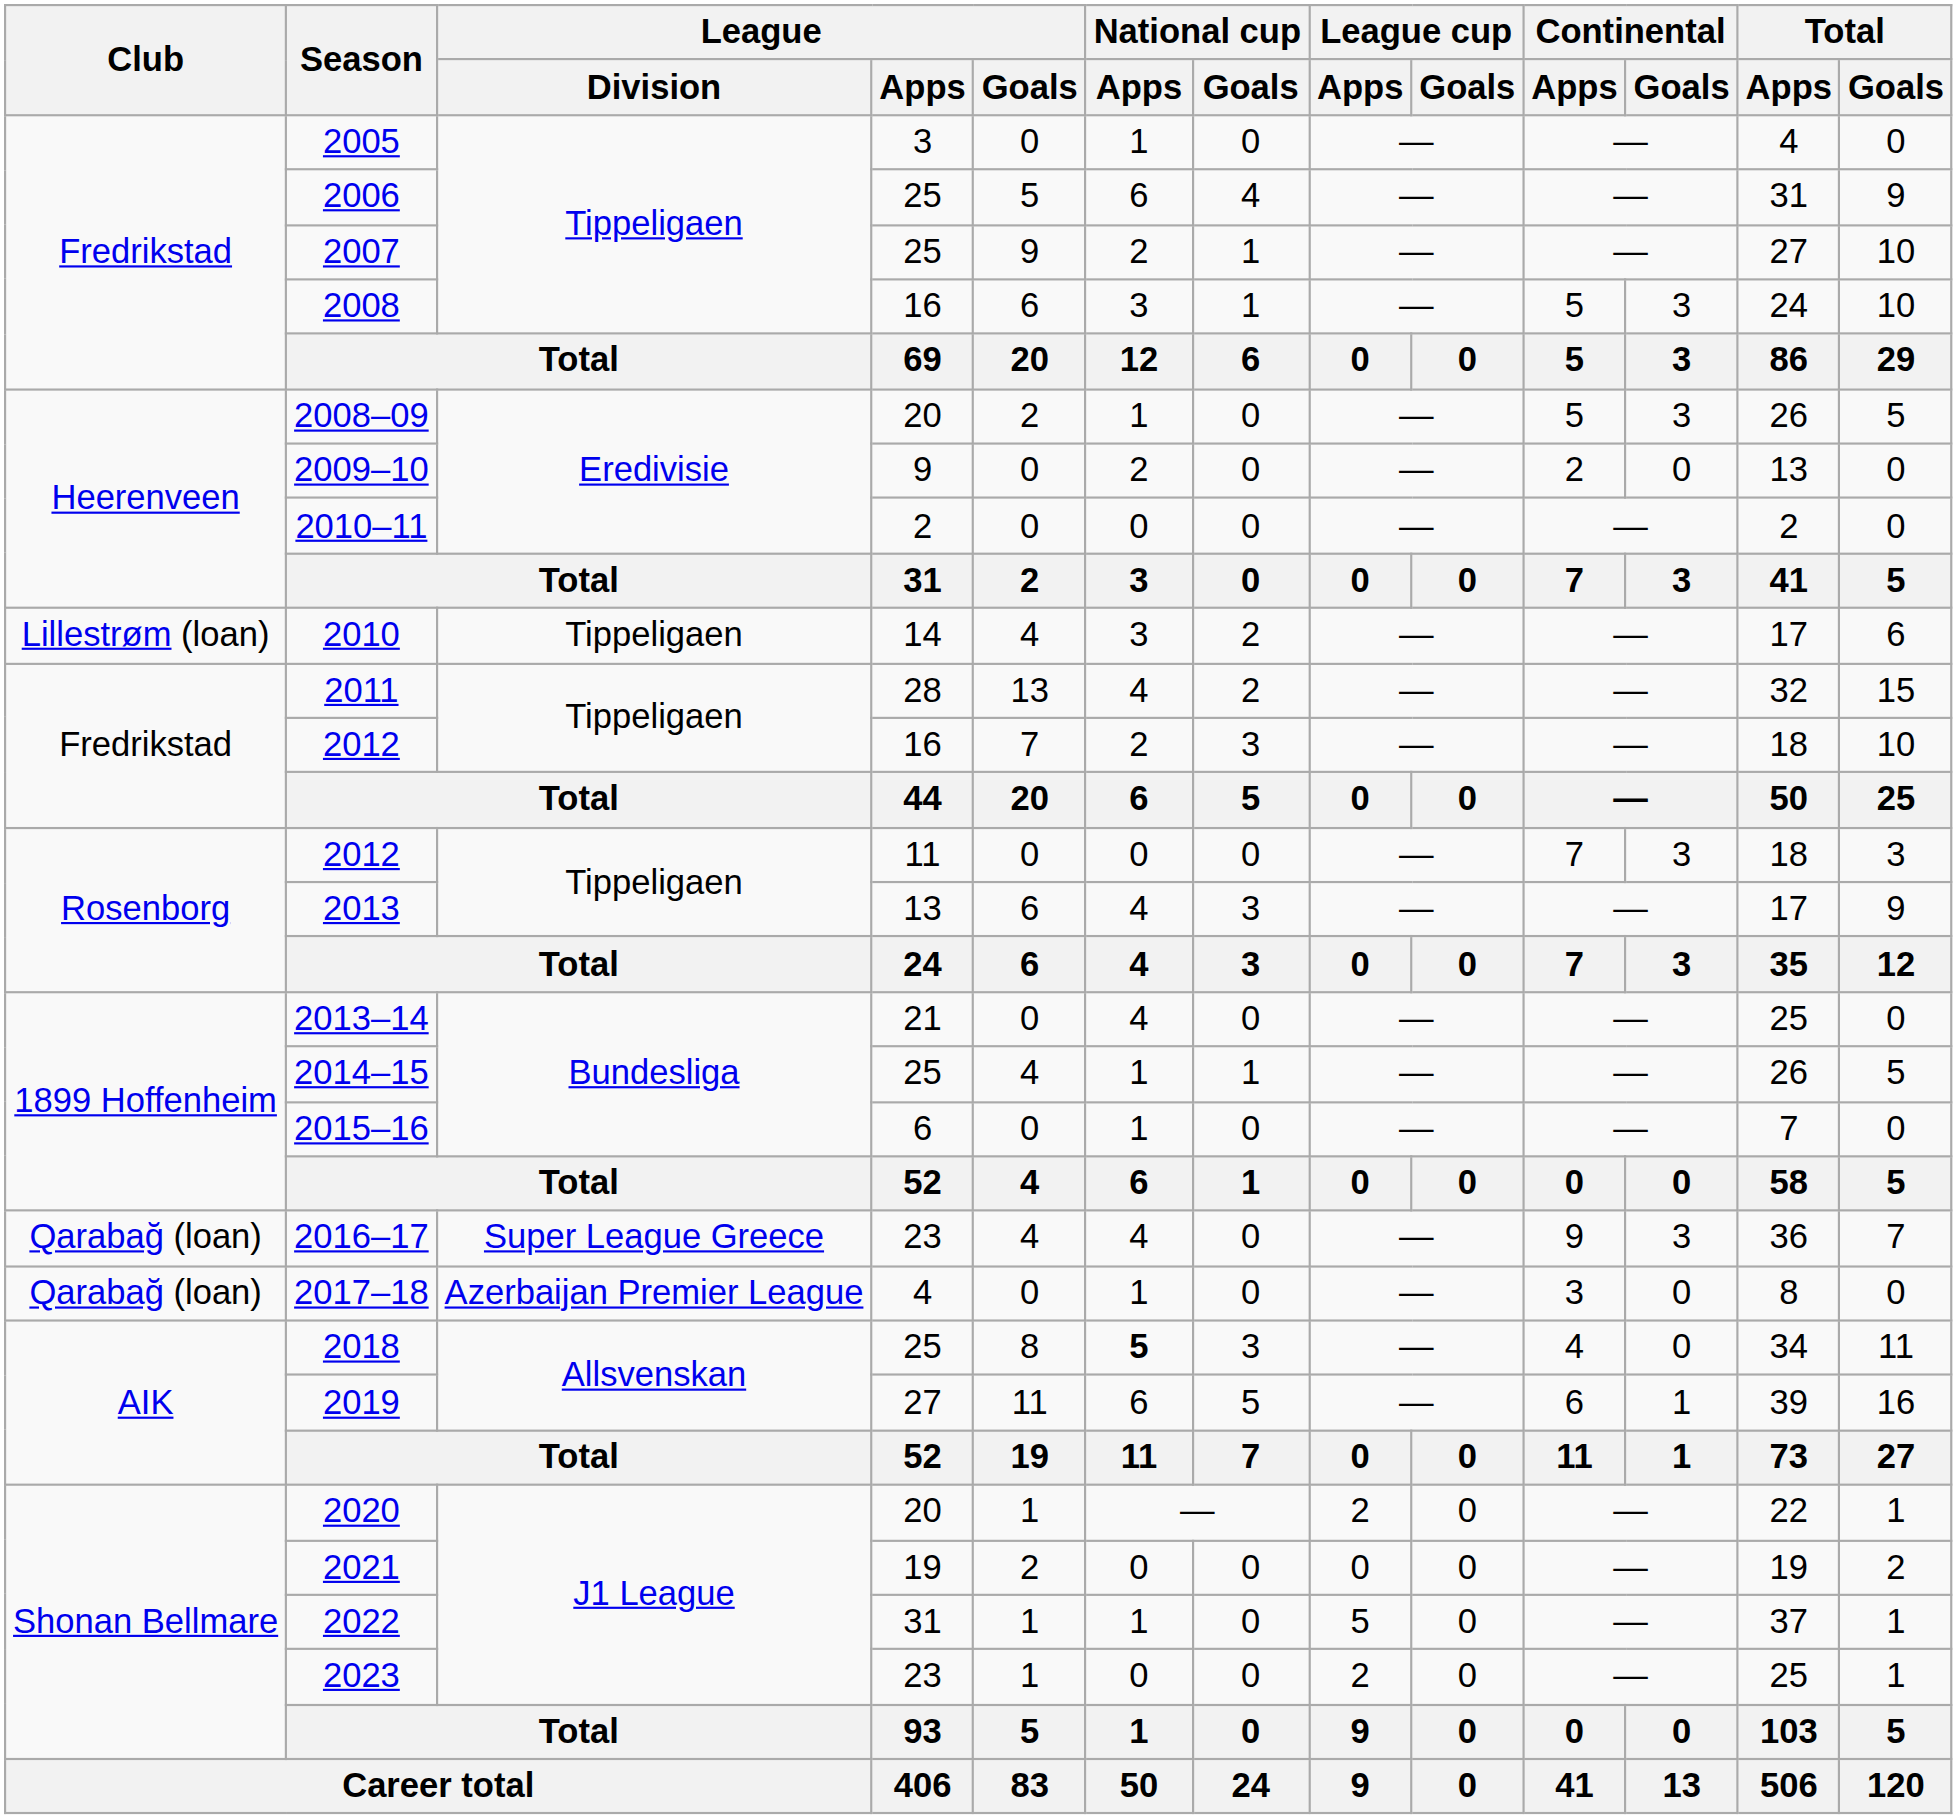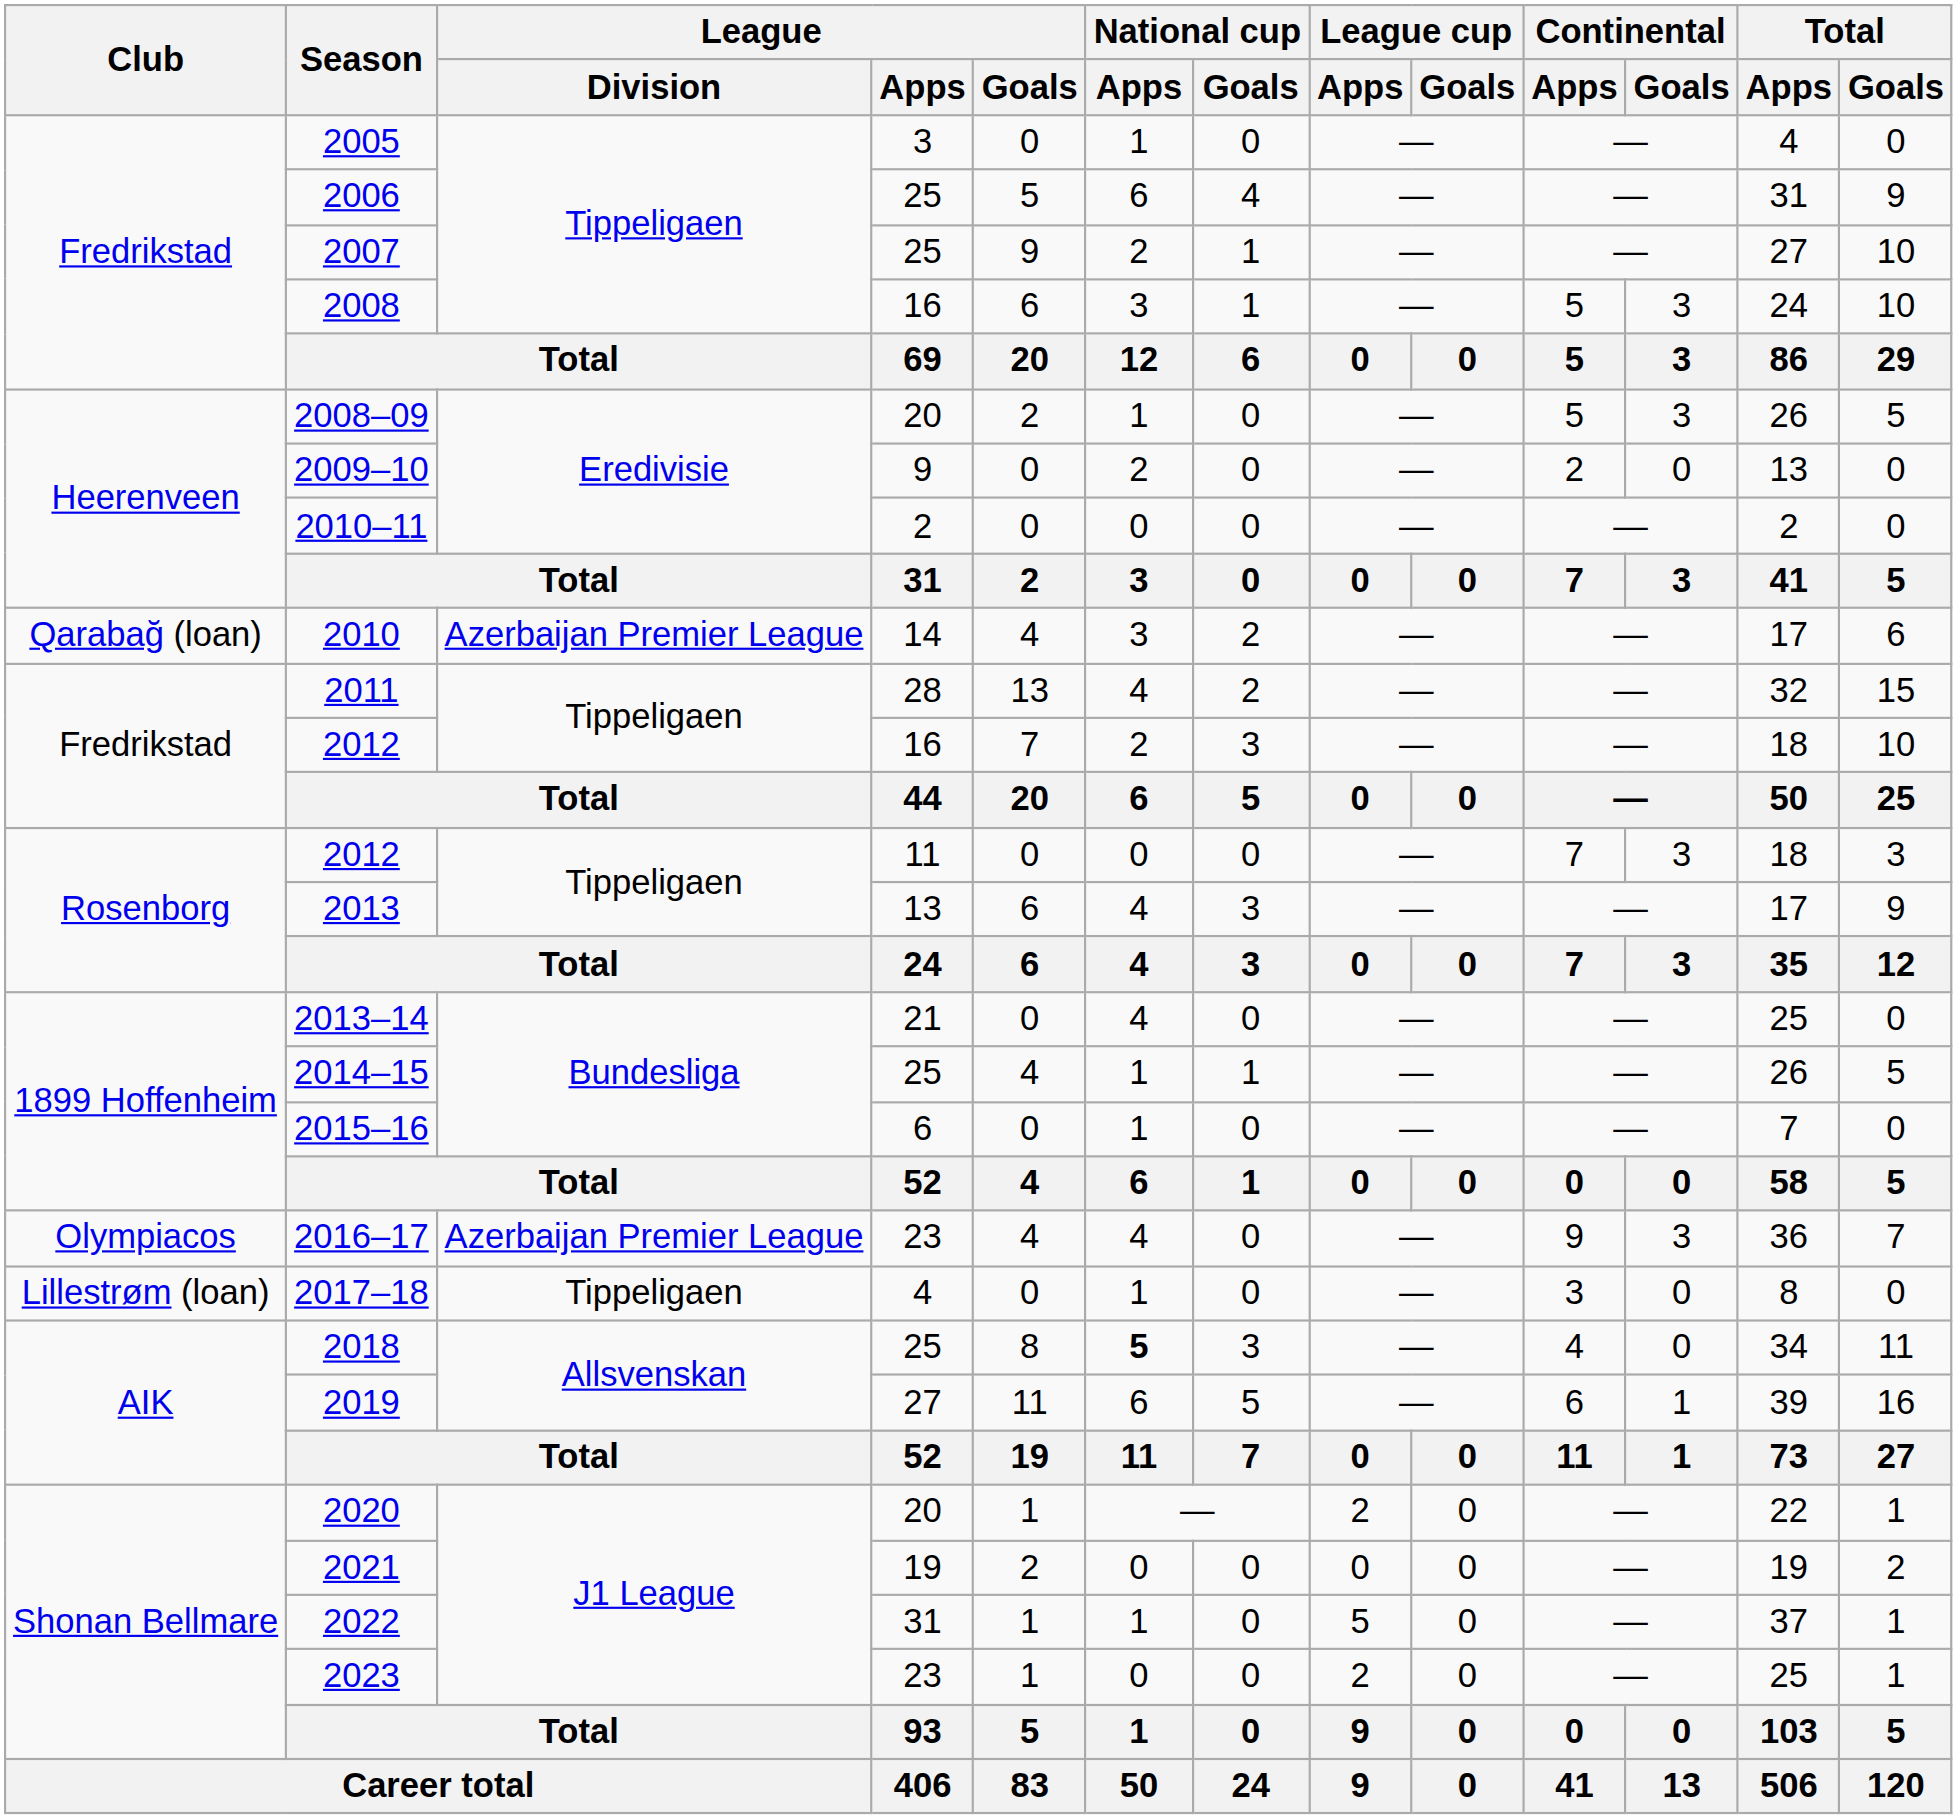 <table class="wikitable" style="text-align: center;">
 <tr>
 <th rowspan="2">Club</th>
 <th rowspan="2">Season</th>
 <th colspan="3">League</th>
 <th colspan="2">National cup</th>
 <th colspan="2">League cup</th>
 <th colspan="2">Continental</th>
 <th colspan="2">Total</th>
 </tr>
 <tr>
 <th>Division</th>
 <th>Apps</th>
 <th>Goals</th>
 <th>Apps</th>
 <th>Goals</th>
 <th>Apps</th>
 <th>Goals</th>
 <th>Apps</th>
 <th>Goals</th>
 <th>Apps</th>
 <th>Goals</th>
 </tr>
 <tr>
 <td rowspan="5"><a href='#'>Fredrikstad</a></td>
 <td><a href='#'>2005</a></td>
 <td rowspan="4"><a href='#'>Tippeligaen</a></td>
 <td>3</td>
 <td>0</td>
 <td>1</td>
 <td>0</td>
 <td colspan="2">—</td>
 <td colspan="2">—</td>
 <td>4</td>
 <td>0</td>
 </tr>
 <tr>
 <td><a href='#'>2006</a></td>
 <td>25</td>
 <td>5</td>
 <td>6</td>
 <td>4</td>
 <td colspan="2">—</td>
 <td colspan="2">—</td>
 <td>31</td>
 <td>9</td>
 </tr>
 <tr>
 <td><a href='#'>2007</a></td>
 <td>25</td>
 <td>9</td>
 <td>2</td>
 <td>1</td>
 <td colspan="2">—</td>
 <td colspan="2">—</td>
 <td>27</td>
 <td>10</td>
 </tr>
 <tr>
 <td><a href='#'>2008</a></td>
 <td>16</td>
 <td>6</td>
 <td>3</td>
 <td>1</td>
 <td colspan="2">—</td>
 <td>5</td>
 <td>3</td>
 <td>24</td>
 <td>10</td>
 </tr>
 <tr>
 <th colspan="2">Total</th>
 <th>69</th>
 <th>20</th>
 <th>12</th>
 <th>6</th>
 <th>0</th>
 <th>0</th>
 <th>5</th>
 <th>3</th>
 <th>86</th>
 <th>29</th>
 </tr>
 <tr>
 <td rowspan="4"><a href='#'>Heerenveen</a></td>
 <td><a href='#'>2008–09</a></td>
 <td rowspan="3"><a href='#'>Eredivisie</a></td>
 <td>20</td>
 <td>2</td>
 <td>1</td>
 <td>0</td>
 <td colspan="2">—</td>
 <td>5</td>
 <td>3</td>
 <td>26</td>
 <td>5</td>
 </tr>
 <tr>
 <td><a href='#'>2009–10</a></td>
 <td>9</td>
 <td>0</td>
 <td>2</td>
 <td>0</td>
 <td colspan="2">—</td>
 <td>2</td>
 <td>0</td>
 <td>13</td>
 <td>0</td>
 </tr>
 <tr>
 <td><a href='#'>2010–11</a></td>
 <td>2</td>
 <td>0</td>
 <td>0</td>
 <td>0</td>
 <td colspan="2">—</td>
 <td colspan="2">—</td>
 <td>2</td>
 <td>0</td>
 </tr>
 <tr>
 <th colspan="2">Total</th>
 <th>31</th>
 <th>2</th>
 <th>3</th>
 <th>0</th>
 <th>0</th>
 <th>0</th>
 <th>7</th>
 <th>3</th>
 <th>41</th>
 <th>5</th>
 </tr>
 <tr>
-<td><a href='#'>Lillestrøm</a> (loan)</td>
+<td><a href='#'>Qarabağ</a> (loan)</td>
 <td><a href='#'>2010</a></td>
-<td>Tippeligaen</td>
+<td><a href='#'>Azerbaijan Premier League</a></td>
 <td>14</td>
 <td>4</td>
 <td>3</td>
 <td>2</td>
 <td colspan="2">—</td>
 <td colspan="2">—</td>
 <td>17</td>
 <td>6</td>
 </tr>
 <tr>
 <td rowspan="3">Fredrikstad</td>
 <td><a href='#'>2011</a></td>
 <td rowspan="2">Tippeligaen</td>
 <td>28</td>
 <td>13</td>
 <td>4</td>
 <td>2</td>
 <td colspan="2">—</td>
 <td colspan="2">—</td>
 <td>32</td>
 <td>15</td>
 </tr>
 <tr>
 <td><a href='#'>2012</a></td>
 <td>16</td>
 <td>7</td>
 <td>2</td>
 <td>3</td>
 <td colspan="2">—</td>
 <td colspan="2">—</td>
 <td>18</td>
 <td>10</td>
 </tr>
 <tr>
 <th colspan="2">Total</th>
 <th>44</th>
 <th>20</th>
 <th>6</th>
 <th>5</th>
 <th>0</th>
 <th>0</th>
 <th colspan="2">—</th>
 <th>50</th>
 <th>25</th>
 </tr>
 <tr>
 <td rowspan="3"><a href='#'>Rosenborg</a></td>
 <td><a href='#'>2012</a></td>
 <td rowspan="2">Tippeligaen</td>
 <td>11</td>
 <td>0</td>
 <td>0</td>
 <td>0</td>
 <td colspan="2">—</td>
 <td>7</td>
 <td>3</td>
 <td>18</td>
 <td>3</td>
 </tr>
 <tr>
 <td><a href='#'>2013</a></td>
 <td>13</td>
 <td>6</td>
 <td>4</td>
 <td>3</td>
 <td colspan="2">—</td>
 <td colspan="2">—</td>
 <td>17</td>
 <td>9</td>
 </tr>
 <tr>
 <th colspan="2">Total</th>
 <th>24</th>
 <th>6</th>
 <th>4</th>
 <th>3</th>
 <th>0</th>
 <th>0</th>
 <th>7</th>
 <th>3</th>
 <th>35</th>
 <th>12</th>
 </tr>
 <tr>
 <td rowspan="4"><a href='#'>1899 Hoffenheim</a></td>
 <td><a href='#'>2013–14</a></td>
 <td rowspan="3"><a href='#'>Bundesliga</a></td>
 <td>21</td>
 <td>0</td>
 <td>4</td>
 <td>0</td>
 <td colspan="2">—</td>
 <td colspan="2">—</td>
 <td>25</td>
 <td>0</td>
 </tr>
 <tr>
 <td><a href='#'>2014–15</a></td>
 <td>25</td>
 <td>4</td>
 <td>1</td>
 <td>1</td>
 <td colspan="2">—</td>
 <td colspan="2">—</td>
 <td>26</td>
 <td>5</td>
 </tr>
 <tr>
 <td><a href='#'>2015–16</a></td>
 <td>6</td>
 <td>0</td>
 <td>1</td>
 <td>0</td>
 <td colspan="2">—</td>
 <td colspan="2">—</td>
 <td>7</td>
 <td>0</td>
 </tr>
 <tr>
 <th colspan="2">Total</th>
 <th>52</th>
 <th>4</th>
 <th>6</th>
 <th>1</th>
 <th>0</th>
 <th>0</th>
 <th>0</th>
 <th>0</th>
 <th>58</th>
 <th>5</th>
 </tr>
 <tr>
-<td><a href='#'>Qarabağ</a> (loan)</td>
+<td><a href='#'>Olympiacos</a></td>
 <td><a href='#'>2016–17</a></td>
-<td><a href='#'>Super League Greece</a></td>
+<td><a href='#'>Azerbaijan Premier League</a></td>
 <td>23</td>
 <td>4</td>
 <td>4</td>
 <td>0</td>
 <td colspan="2">—</td>
 <td>9</td>
 <td>3</td>
 <td>36</td>
 <td>7</td>
 </tr>
 <tr>
-<td><a href='#'>Qarabağ</a> (loan)</td>
+<td><a href='#'>Lillestrøm</a> (loan)</td>
 <td><a href='#'>2017–18</a></td>
-<td><a href='#'>Azerbaijan Premier League</a></td>
+<td>Tippeligaen</td>
 <td>4</td>
 <td>0</td>
 <td>1</td>
 <td>0</td>
 <td colspan="2">—</td>
 <td>3</td>
 <td>0</td>
 <td>8</td>
 <td>0</td>
 </tr>
 <tr>
 <td rowspan="3"><a href='#'>AIK</a></td>
 <td><a href='#'>2018</a></td>
 <td rowspan="2"><a href='#'>Allsvenskan</a></td>
 <td>25</td>
 <td>8</td>
 <td><strong>5</strong></td>
 <td>3</td>
 <td colspan="2">—</td>
 <td>4</td>
 <td>0</td>
 <td>34</td>
 <td>11</td>
 </tr>
 <tr>
 <td><a href='#'>2019</a></td>
 <td>27</td>
 <td>11</td>
 <td>6</td>
 <td>5</td>
 <td colspan="2">—</td>
 <td>6</td>
 <td>1</td>
 <td>39</td>
 <td>16</td>
 </tr>
 <tr>
 <th colspan="2">Total</th>
 <th>52</th>
 <th>19</th>
 <th>11</th>
 <th>7</th>
 <th>0</th>
 <th>0</th>
 <th>11</th>
 <th>1</th>
 <th>73</th>
 <th>27</th>
 </tr>
 <tr>
 <td rowspan="5"><a href='#'>Shonan Bellmare</a></td>
 <td><a href='#'>2020</a></td>
 <td rowspan="4"><a href='#'>J1 League</a></td>
 <td>20</td>
 <td>1</td>
 <td colspan="2">—</td>
 <td>2</td>
 <td>0</td>
 <td colspan="2">—</td>
 <td>22</td>
 <td>1</td>
 </tr>
 <tr>
 <td><a href='#'>2021</a></td>
 <td>19</td>
 <td>2</td>
 <td>0</td>
 <td>0</td>
 <td>0</td>
 <td>0</td>
 <td colspan="2">—</td>
 <td>19</td>
 <td>2</td>
 </tr>
 <tr>
 <td><a href='#'>2022</a></td>
 <td>31</td>
 <td>1</td>
 <td>1</td>
 <td>0</td>
 <td>5</td>
 <td>0</td>
 <td colspan="2">—</td>
 <td>37</td>
 <td>1</td>
 </tr>
 <tr>
 <td><a href='#'>2023</a></td>
 <td>23</td>
 <td>1</td>
 <td>0</td>
 <td>0</td>
 <td>2</td>
 <td>0</td>
 <td colspan="2">—</td>
 <td>25</td>
 <td>1</td>
 </tr>
 <tr>
 <th colspan="2">Total</th>
 <th>93</th>
 <th>5</th>
 <th>1</th>
 <th>0</th>
 <th>9</th>
 <th>0</th>
 <th>0</th>
 <th>0</th>
 <th>103</th>
 <th>5</th>
 </tr>
 <tr>
 <th colspan="3">Career total</th>
 <th>406</th>
 <th>83</th>
 <th>50</th>
 <th>24</th>
 <th>9</th>
 <th>0</th>
 <th>41</th>
 <th>13</th>
 <th>506</th>
 <th>120</th>
 </tr>
 </table>
